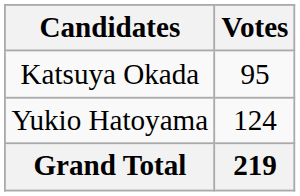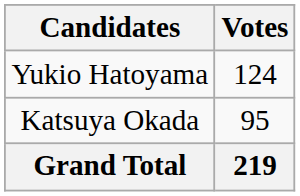 <table class="wikitable" style="text-align: center;">
 <tr>
 <th>Candidates</th>
 <th>Votes</th>
 </tr>
 <tr>
+<td>Yukio Hatoyama</td>
+<td>124</td>
+</tr>
+<tr>
 <td>Katsuya Okada</td>
 <td>95</td>
-</tr>
-<tr>
-<td>Yukio Hatoyama</td>
-<td>124</td>
 </tr>
 <tr>
 <th>Grand Total</th>
 <th>219</th>
 </tr>
 </table>
